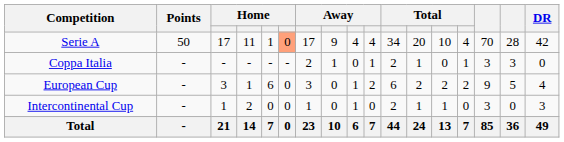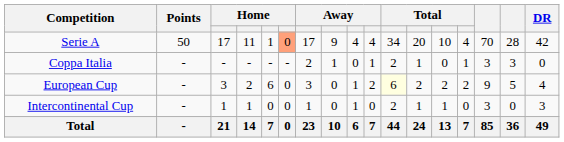 <table class = "wikitable" style="font-size:90%;width:100%;margin:auto;clear:both;text-align:center;">
 <tr>
 <th rowspan="2">Competition</th>
 <th rowspan="2">Points</th>
 <th colspan="4">Home</th>
 <th colspan="4">Away</th>
 <th colspan="4">Total</th>
 <th rowspan="2"></th>
 <th rowspan="2"></th>
 <th rowspan="2"><a href='#'>DR</a></th>
 </tr>
 <tr>
 <th></th>
 <th></th>
 <th></th>
 <th></th>
 <th></th>
 <th></th>
 <th></th>
 <th></th>
 <th></th>
 <th></th>
 <th></th>
 <th></th>
 </tr>
 <tr>
 <td><a href='#'>Serie A</a></td>
 <td>50</td>
 <td>17</td>
 <td>11</td>
 <td>1</td>
 <td style="background: lightsalmon;">0</td>
 <td>17</td>
 <td>9</td>
 <td>4</td>
 <td>4</td>
 <td>34</td>
 <td>20</td>
 <td>10</td>
 <td>4</td>
 <td>70</td>
 <td>28</td>
 <td>42</td>
 </tr>
 <tr>
 <td><a href='#'>Coppa Italia</a></td>
 <td>-</td>
 <td>-</td>
 <td>-</td>
 <td>-</td>
 <td>-</td>
 <td>2</td>
 <td>1</td>
 <td>0</td>
 <td>1</td>
 <td>2</td>
 <td>1</td>
 <td>0</td>
 <td>1</td>
 <td>3</td>
 <td>3</td>
 <td>0</td>
 </tr>
 <tr>
 <td><a href='#'>European Cup</a></td>
 <td>-</td>
 <td>3</td>
-<td>1</td>
+<td>2</td>
 <td>6</td>
 <td>0</td>
 <td>3</td>
 <td>0</td>
 <td>1</td>
 <td>2</td>
-<td>6</td>
+<td style="background: lightyellow;">6</td>
 <td>2</td>
 <td>2</td>
 <td>2</td>
 <td>9</td>
 <td>5</td>
 <td>4</td>
 </tr>
 <tr>
 <td><a href='#'>Intercontinental Cup</a></td>
 <td>-</td>
 <td>1</td>
-<td>2</td>
+<td>1</td>
 <td>0</td>
 <td>0</td>
 <td>1</td>
 <td>0</td>
 <td>1</td>
 <td>0</td>
 <td>2</td>
 <td>1</td>
 <td>1</td>
 <td>0</td>
 <td>3</td>
 <td>0</td>
 <td>3</td>
 </tr>
 <tr>
 <th>Total</th>
 <th>-</th>
 <th>21</th>
 <th>14</th>
 <th>7</th>
 <th>0</th>
 <th>23</th>
 <th>10</th>
 <th>6</th>
 <th>7</th>
 <th>44</th>
 <th>24</th>
 <th>13</th>
 <th>7</th>
 <th>85</th>
 <th>36</th>
 <th>49</th>
 </tr>
 </table>
